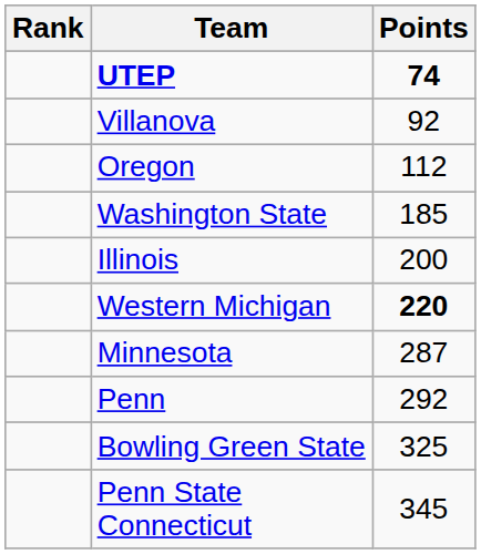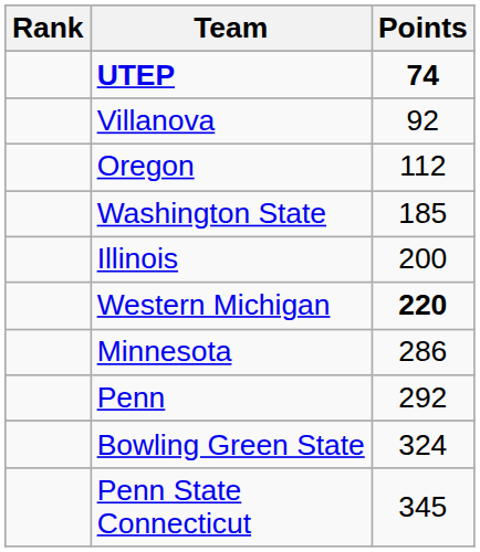 <table class="wikitable sortable" style="text-align:center">
 <tr>
 <th>Rank</th>
 <th>Team</th>
 <th>Points</th>
 </tr>
 <tr>
 <td></td>
 <td align=left><strong><a href='#'>UTEP</a></strong></td>
 <td><strong>74</strong></td>
 </tr>
 <tr>
 <td></td>
 <td align=left><a href='#'>Villanova</a></td>
 <td>92</td>
 </tr>
 <tr>
 <td></td>
 <td align=left><a href='#'>Oregon</a></td>
 <td>112</td>
 </tr>
 <tr>
 <td></td>
 <td align=left><a href='#'>Washington State</a></td>
 <td>185</td>
 </tr>
 <tr>
 <td></td>
 <td align=left><a href='#'>Illinois</a></td>
 <td>200</td>
 </tr>
 <tr>
 <td></td>
 <td align=left><a href='#'>Western Michigan</a></td>
 <td><strong>220</strong></td>
 </tr>
 <tr>
 <td></td>
 <td align=left><a href='#'>Minnesota</a></td>
-<td>287</td>
+<td>286</td>
 </tr>
 <tr>
 <td></td>
 <td align=left><a href='#'>Penn</a></td>
 <td>292</td>
 </tr>
 <tr>
 <td></td>
 <td align=left><a href='#'>Bowling Green State</a></td>
-<td>325</td>
+<td>324</td>
 </tr>
 <tr>
 <td></td>
 <td align=left><a href='#'>Penn State</a><br><a href='#'>Connecticut</a></td>
 <td>345</td>
 </tr>
 </table>
